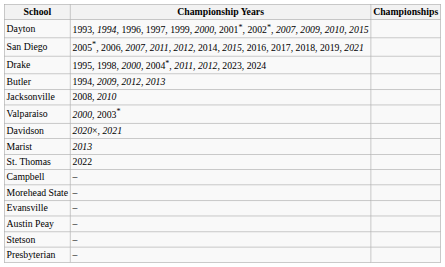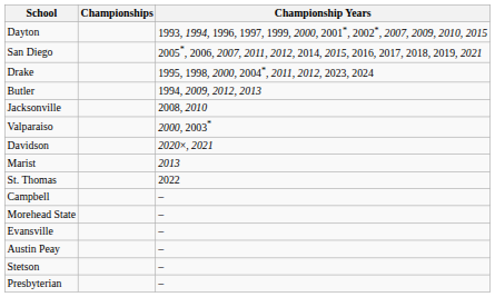 <table class="wikitable">
 <tr>
 <th>School</th>
+<th>Championships</th>
 <th>Championship Years</th>
-<th>Championships</th>
 </tr>
 <tr>
 <td>Dayton</td>
+<td></td>
 <td>1993, <em>1994</em>, 1996, 1997, 1999, <em>2000</em>, 2001<sup>*</sup>, 2002<sup>*</sup>, <em>2007</em>, <em>2009</em>, <em>2010</em>, <em>2015</em></td>
-<td></td>
 </tr>
 <tr>
 <td>San Diego</td>
+<td></td>
 <td>2005<sup>*</sup>, 2006, <em>2007</em>, <em>2011</em>, <em>2012</em>, 2014, <em>2015</em>, 2016, 2017, 2018, 2019, <em>2021</em></td>
-<td></td>
 </tr>
 <tr>
 <td>Drake</td>
+<td></td>
 <td>1995, 1998, <em>2000</em>, 2004<sup>*</sup>, <em>2011</em>, <em>2012</em>, 2023, 2024</td>
-<td></td>
 </tr>
 <tr>
 <td>Butler</td>
+<td></td>
 <td>1994, <em>2009</em>, <em>2012</em>, <em>2013</em></td>
-<td></td>
 </tr>
 <tr>
 <td>Jacksonville</td>
+<td></td>
 <td>2008, <em>2010</em></td>
-<td></td>
 </tr>
 <tr>
 <td>Valparaiso</td>
+<td></td>
 <td><em>2000</em>, 2003<sup>*</sup></td>
-<td></td>
 </tr>
 <tr>
 <td>Davidson</td>
+<td></td>
 <td><em>2020</em>×, <em>2021</em></td>
-<td></td>
 </tr>
 <tr>
 <td>Marist</td>
+<td></td>
 <td><em>2013</em></td>
-<td></td>
 </tr>
 <tr>
 <td>St. Thomas</td>
+<td></td>
 <td>2022</td>
-<td></td>
 </tr>
 <tr>
 <td>Campbell</td>
+<td></td>
 <td>–</td>
-<td></td>
 </tr>
 <tr>
 <td>Morehead State</td>
+<td></td>
 <td>–</td>
-<td></td>
 </tr>
 <tr>
 <td>Evansville</td>
+<td></td>
 <td>–</td>
-<td></td>
 </tr>
 <tr>
 <td>Austin Peay</td>
+<td></td>
 <td>–</td>
-<td></td>
 </tr>
 <tr>
 <td>Stetson</td>
+<td></td>
 <td>–</td>
-<td></td>
 </tr>
 <tr>
 <td>Presbyterian</td>
+<td></td>
 <td>–</td>
-<td></td>
 </tr>
 </table>
